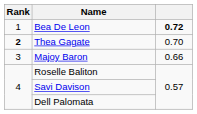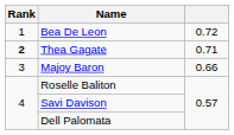 <table class="wikitable" style="font-size:90%">
 <tr>
 <th width=30>Rank</th>
 <th width=180>Name</th>
 <th width=50></th>
 </tr>
 <tr>
 <td style="text-align:center">1</td>
 <td><a href='#'>Bea De Leon</a></td>
-<td style="text-align:center"><strong>0.72</strong></td>
+<td style="text-align:center">0.72</td>
 </tr>
 <tr>
 <td style="text-align:center"><strong>2</strong></td>
 <td><a href='#'>Thea Gagate</a></td>
-<td style="text-align:center">0.70</td>
+<td style="text-align:center">0.71</td>
 </tr>
 <tr>
 <td style="text-align:center">3</td>
 <td><a href='#'>Majoy Baron</a></td>
 <td style="text-align:center">0.66</td>
 </tr>
 <tr>
 <td style="text-align:center" rowspan=3>4</td>
 <td>Roselle Baliton</td>
 <td style="text-align:center" rowspan=3>0.57</td>
 </tr>
 <tr>
 <td><a href='#'>Savi Davison</a></td>
 </tr>
 <tr>
 <td>Dell Palomata</td>
 </tr>
 </table>
